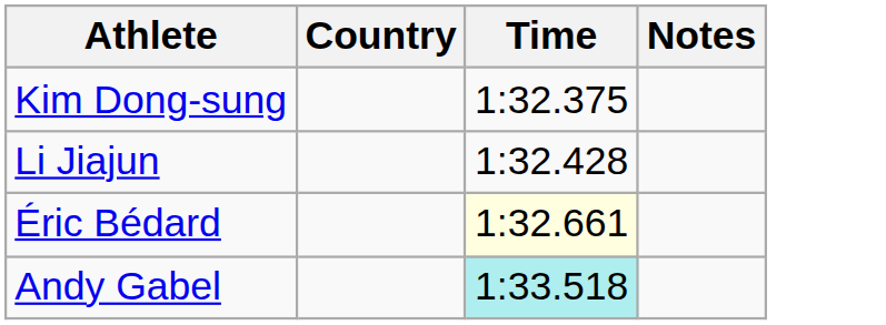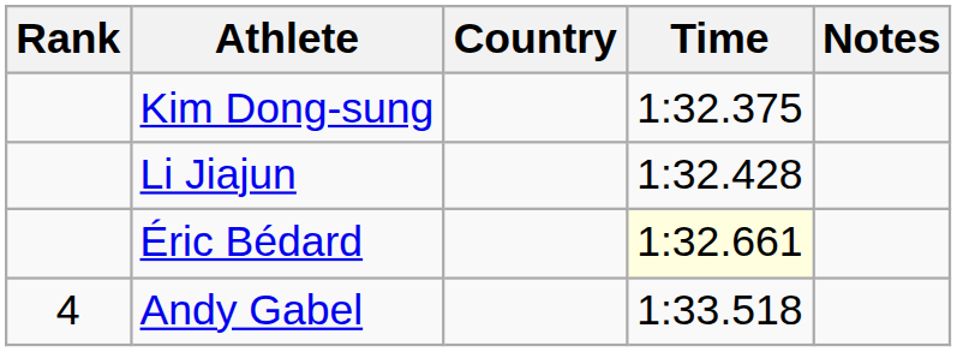 <table class="wikitable" style="text-align:center">
 <tr>
+<th>Rank</th>
 <th>Athlete</th>
 <th>Country</th>
 <th>Time</th>
 <th>Notes</th>
 </tr>
 <tr>
+<td></td>
 <td align=left><a href='#'>Kim Dong-sung</a></td>
 <td align=left></td>
 <td>1:32.375</td>
 <td></td>
 </tr>
 <tr>
+<td></td>
 <td align=left><a href='#'>Li Jiajun</a></td>
 <td align=left></td>
 <td>1:32.428</td>
 <td></td>
 </tr>
 <tr>
+<td></td>
 <td align=left><a href='#'>Éric Bédard</a></td>
 <td align=left></td>
 <td style="background: lightyellow;">1:32.661</td>
 <td></td>
 </tr>
 <tr>
+<td>4</td>
 <td align=left><a href='#'>Andy Gabel</a></td>
 <td align=left></td>
-<td style="background: paleturquoise;">1:33.518</td>
+<td>1:33.518</td>
 <td></td>
 </tr>
 </table>
